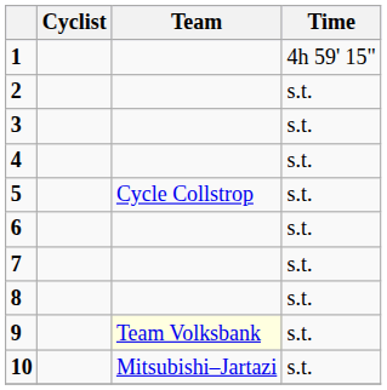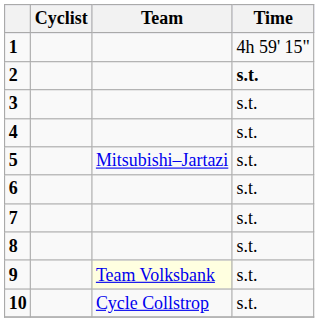 <table class="wikitable">
 <tr style="background:#ccccff;">
 <th></th>
 <th>Cyclist</th>
 <th>Team</th>
 <th>Time</th>
 </tr>
 <tr>
 <td><strong>1</strong></td>
 <td></td>
 <td></td>
 <td>4h 59' 15"</td>
 </tr>
 <tr>
 <td><strong>2</strong></td>
 <td></td>
 <td></td>
-<td>s.t.</td>
+<td><strong>s.t.</strong></td>
 </tr>
 <tr>
 <td><strong>3</strong></td>
 <td></td>
 <td></td>
 <td>s.t.</td>
 </tr>
 <tr>
 <td><strong>4</strong></td>
 <td></td>
 <td></td>
 <td>s.t.</td>
 </tr>
 <tr>
 <td><strong>5</strong></td>
 <td></td>
-<td><a href='#'>Cycle Collstrop</a></td>
+<td><a href='#'>Mitsubishi–Jartazi</a></td>
 <td>s.t.</td>
 </tr>
 <tr>
 <td><strong>6</strong></td>
 <td></td>
 <td></td>
 <td>s.t.</td>
 </tr>
 <tr>
 <td><strong>7</strong></td>
 <td></td>
 <td></td>
 <td>s.t.</td>
 </tr>
 <tr>
 <td><strong>8</strong></td>
 <td></td>
 <td></td>
 <td>s.t.</td>
 </tr>
 <tr>
 <td><strong>9</strong></td>
 <td></td>
 <td style="background: lightyellow;"><a href='#'>Team Volksbank</a></td>
 <td>s.t.</td>
 </tr>
 <tr>
 <td><strong>10</strong></td>
 <td></td>
-<td><a href='#'>Mitsubishi–Jartazi</a></td>
+<td><a href='#'>Cycle Collstrop</a></td>
 <td>s.t.</td>
 </tr>
 <tr>
 </tr>
 </table>
